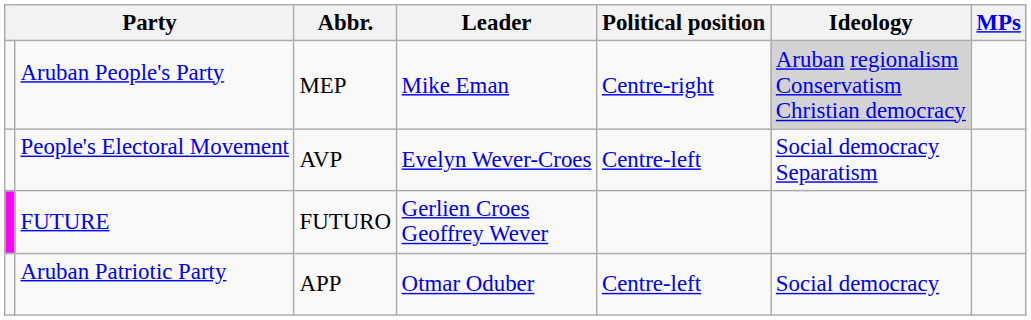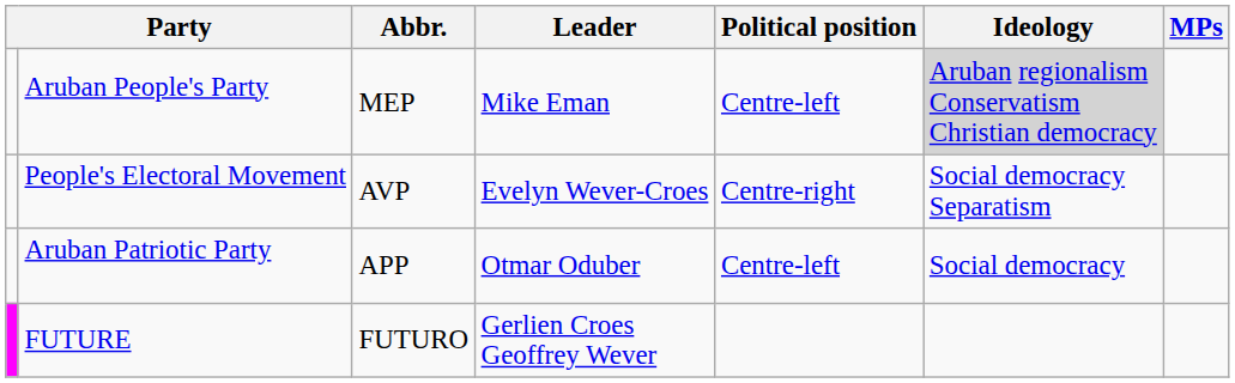 <table class="wikitable">
 <tr>
 <th colspan=2>Party</th>
 <th>Abbr.</th>
 <th>Leader</th>
 <th>Political position</th>
 <th>Ideology</th>
 <th><a href='#'>MPs</a></th>
 </tr>
 <tr>
 <td bgcolor=></td>
 <td><a href='#'>Aruban People's Party</a><br><small></small><br><small></small></td>
 <td>MEP</td>
 <td><a href='#'>Mike Eman</a></td>
-<td><a href='#'>Centre-right</a></td>
+<td><a href='#'>Centre-left</a></td>
 <td style="background: lightgrey;"><a href='#'>Aruban</a> <a href='#'>regionalism</a><br><a href='#'>Conservatism</a><br><a href='#'>Christian democracy</a></td>
 <td></td>
 </tr>
 <tr>
 <td bgcolor=></td>
 <td><a href='#'>People's Electoral Movement</a><br><small></small><br><small></small></td>
 <td>AVP</td>
 <td><a href='#'>Evelyn Wever-Croes</a></td>
+<td><a href='#'>Centre-right</a></td>
+<td><a href='#'>Social democracy</a><br><a href='#'>Separatism</a></td>
+<td></td>
+</tr>
+<tr>
+<td bgcolor=></td>
+<td><a href='#'>Aruban Patriotic Party</a><br><small></small><br><small></small></td>
+<td>APP</td>
+<td><a href='#'>Otmar Oduber</a></td>
 <td><a href='#'>Centre-left</a></td>
-<td><a href='#'>Social democracy</a><br><a href='#'>Separatism</a></td>
+<td><a href='#'>Social democracy</a></td>
 <td></td>
 </tr>
 <tr>
 <td bgcolor=#FF00FF></td>
 <td><a href='#'>FUTURE</a><br><small></small></td>
 <td>FUTURO</td>
 <td><a href='#'>Gerlien Croes</a><br><a href='#'>Geoffrey Wever</a></td>
 <td></td>
 <td></td>
 <td></td>
 </tr>
-<tr>
-<td bgcolor=></td>
-<td><a href='#'>Aruban Patriotic Party</a><br><small></small><br><small></small></td>
-<td>APP</td>
-<td><a href='#'>Otmar Oduber</a></td>
-<td><a href='#'>Centre-left</a></td>
-<td><a href='#'>Social democracy</a></td>
-<td></td>
-</tr>
 </table>
